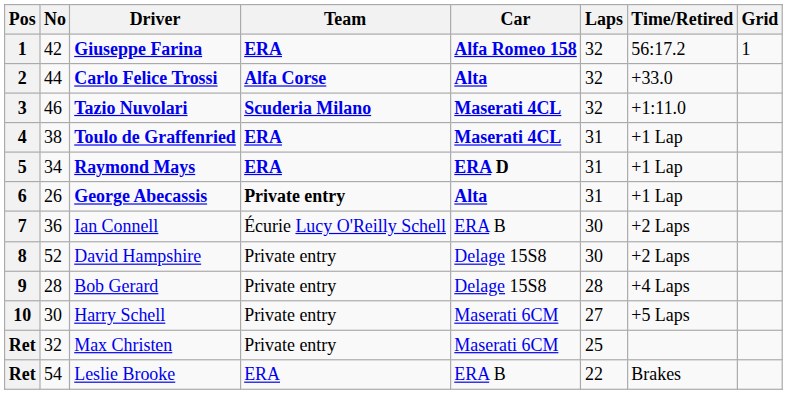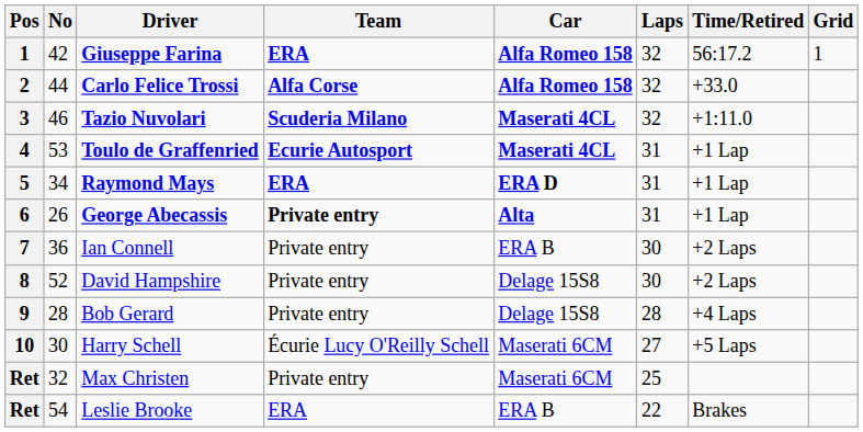 <table class="wikitable" style="font-size: 95%;">
 <tr>
 <th>Pos</th>
 <th>No</th>
 <th>Driver</th>
 <th>Team</th>
 <th>Car</th>
 <th>Laps</th>
 <th>Time/Retired</th>
 <th>Grid</th>
 </tr>
 <tr>
 <th>1</th>
 <td>42</td>
 <td> <strong><a href='#'>Giuseppe Farina</a></strong></td>
 <td><strong><a href='#'>ERA</a></strong></td>
 <td><strong><a href='#'>Alfa Romeo 158</a></strong></td>
 <td>32</td>
 <td>56:17.2</td>
 <td>1</td>
 </tr>
 <tr>
 <th>2</th>
 <td>44</td>
 <td> <strong><a href='#'>Carlo Felice Trossi</a></strong></td>
 <td><strong><a href='#'>Alfa Corse</a></strong></td>
-<td><strong><a href='#'>Alta</a></strong></td>
+<td><strong><a href='#'>Alfa Romeo 158</a></strong></td>
 <td>32</td>
 <td>+33.0</td>
 <td></td>
 </tr>
 <tr>
 <th>3</th>
 <td>46</td>
 <td> <strong><a href='#'>Tazio Nuvolari</a></strong></td>
 <td><strong><a href='#'>Scuderia Milano</a></strong></td>
 <td><strong><a href='#'>Maserati 4CL</a></strong></td>
 <td>32</td>
 <td>+1:11.0</td>
 <td></td>
 </tr>
 <tr>
 <th>4</th>
-<td>38</td>
+<td>53</td>
 <td> <strong><a href='#'>Toulo de Graffenried</a></strong></td>
-<td><strong><a href='#'>ERA</a></strong></td>
+<td><strong><a href='#'>Ecurie Autosport</a></strong></td>
 <td><strong><a href='#'>Maserati 4CL</a></strong></td>
 <td>31</td>
 <td>+1 Lap</td>
 <td></td>
 </tr>
 <tr>
 <th>5</th>
 <td>34</td>
 <td> <strong><a href='#'>Raymond Mays</a></strong></td>
 <td><strong><a href='#'>ERA</a></strong></td>
 <td><strong><a href='#'>ERA</a> D</strong></td>
 <td>31</td>
 <td>+1 Lap</td>
 <td></td>
 </tr>
 <tr>
 <th>6</th>
 <td>26</td>
 <td> <strong><a href='#'>George Abecassis</a></strong></td>
 <td><strong>Private entry</strong></td>
 <td><strong><a href='#'>Alta</a></strong></td>
 <td>31</td>
 <td>+1 Lap</td>
 <td></td>
 </tr>
 <tr>
 <th>7</th>
 <td>36</td>
 <td> <a href='#'>Ian Connell</a></td>
-<td>Écurie <a href='#'>Lucy O'Reilly Schell</a></td>
+<td>Private entry</td>
 <td><a href='#'>ERA</a> B</td>
 <td>30</td>
 <td>+2 Laps</td>
 <td></td>
 </tr>
 <tr>
 <th>8</th>
 <td>52</td>
 <td> <a href='#'>David Hampshire</a></td>
 <td>Private entry</td>
 <td><a href='#'>Delage</a> 15S8</td>
 <td>30</td>
 <td>+2 Laps</td>
 <td></td>
 </tr>
 <tr>
 <th>9</th>
 <td>28</td>
 <td> <a href='#'>Bob Gerard</a></td>
 <td>Private entry</td>
 <td><a href='#'>Delage</a> 15S8</td>
 <td>28</td>
 <td>+4 Laps</td>
 <td></td>
 </tr>
 <tr>
 <th>10</th>
 <td>30</td>
 <td> <a href='#'>Harry Schell</a></td>
-<td>Private entry</td>
+<td>Écurie <a href='#'>Lucy O'Reilly Schell</a></td>
 <td><a href='#'>Maserati 6CM</a></td>
 <td>27</td>
 <td>+5 Laps</td>
 <td></td>
 </tr>
 <tr>
 <th>Ret</th>
 <td>32</td>
 <td> <a href='#'>Max Christen</a></td>
 <td>Private entry</td>
 <td><a href='#'>Maserati 6CM</a></td>
 <td>25</td>
 <td></td>
 <td></td>
 </tr>
 <tr>
 <th>Ret</th>
 <td>54</td>
 <td> <a href='#'>Leslie Brooke</a></td>
 <td><a href='#'>ERA</a></td>
 <td><a href='#'>ERA</a> B</td>
 <td>22</td>
 <td>Brakes</td>
 <td></td>
 </tr>
 </table>
